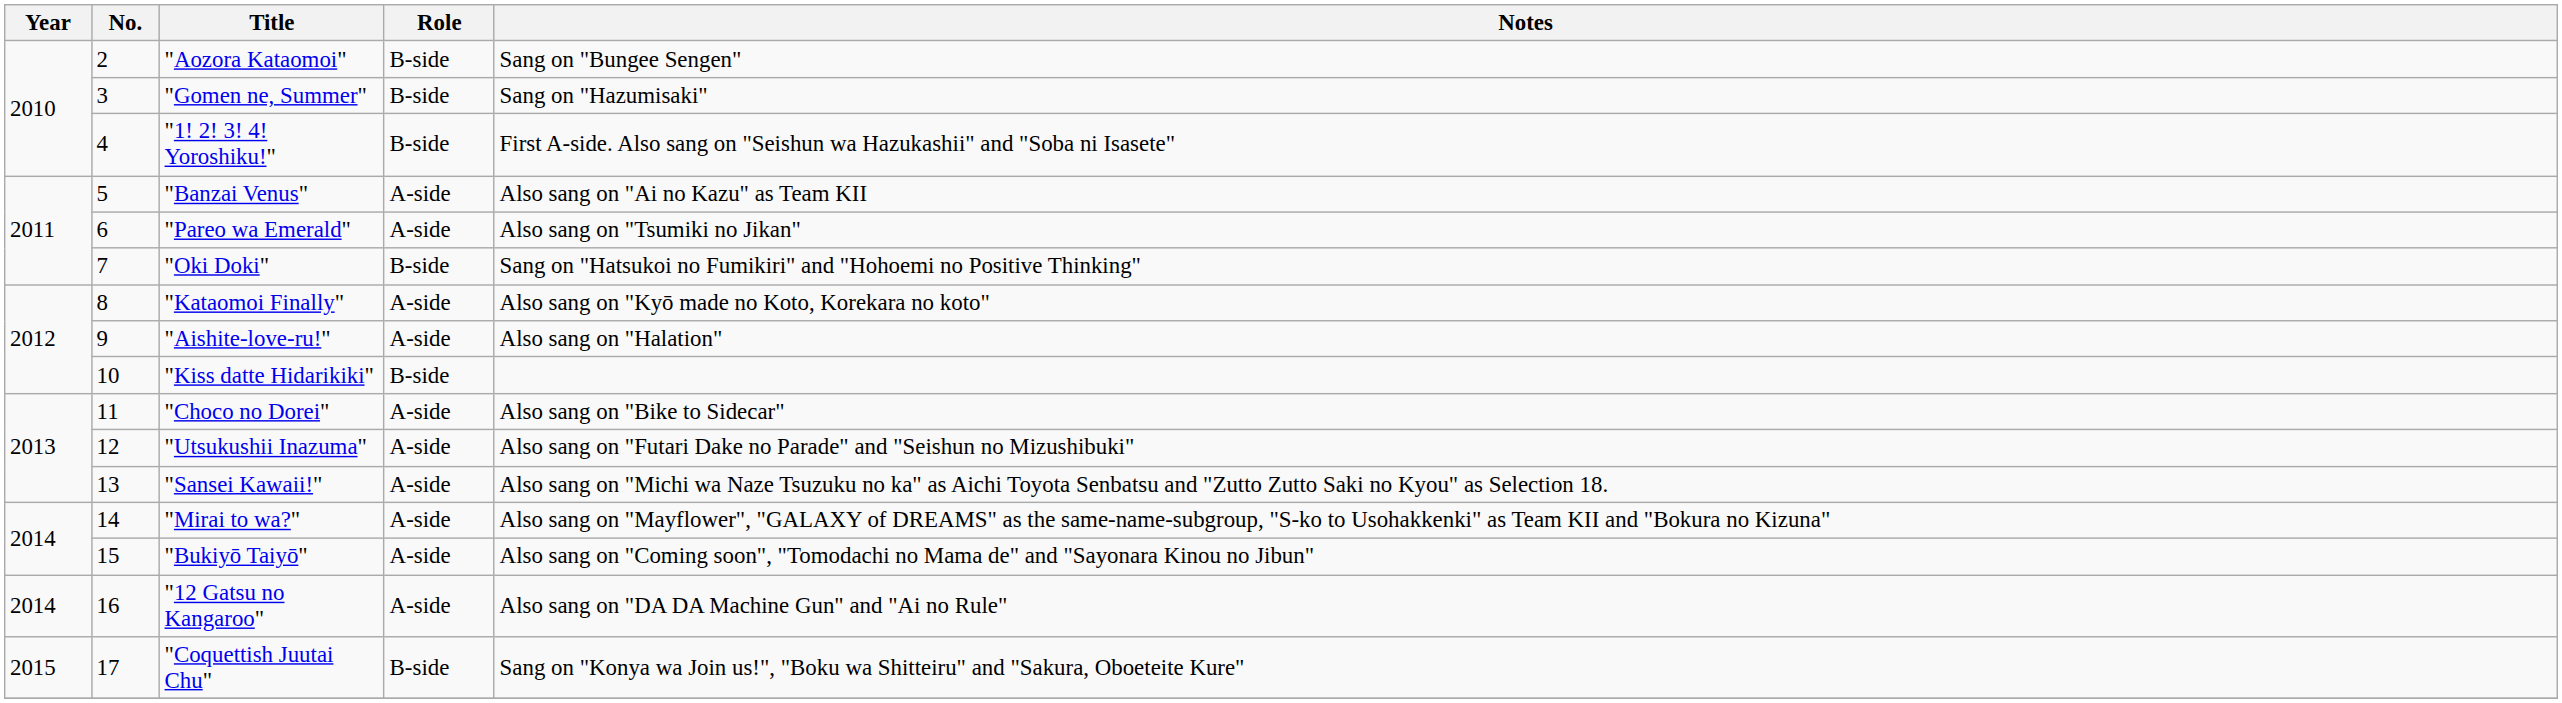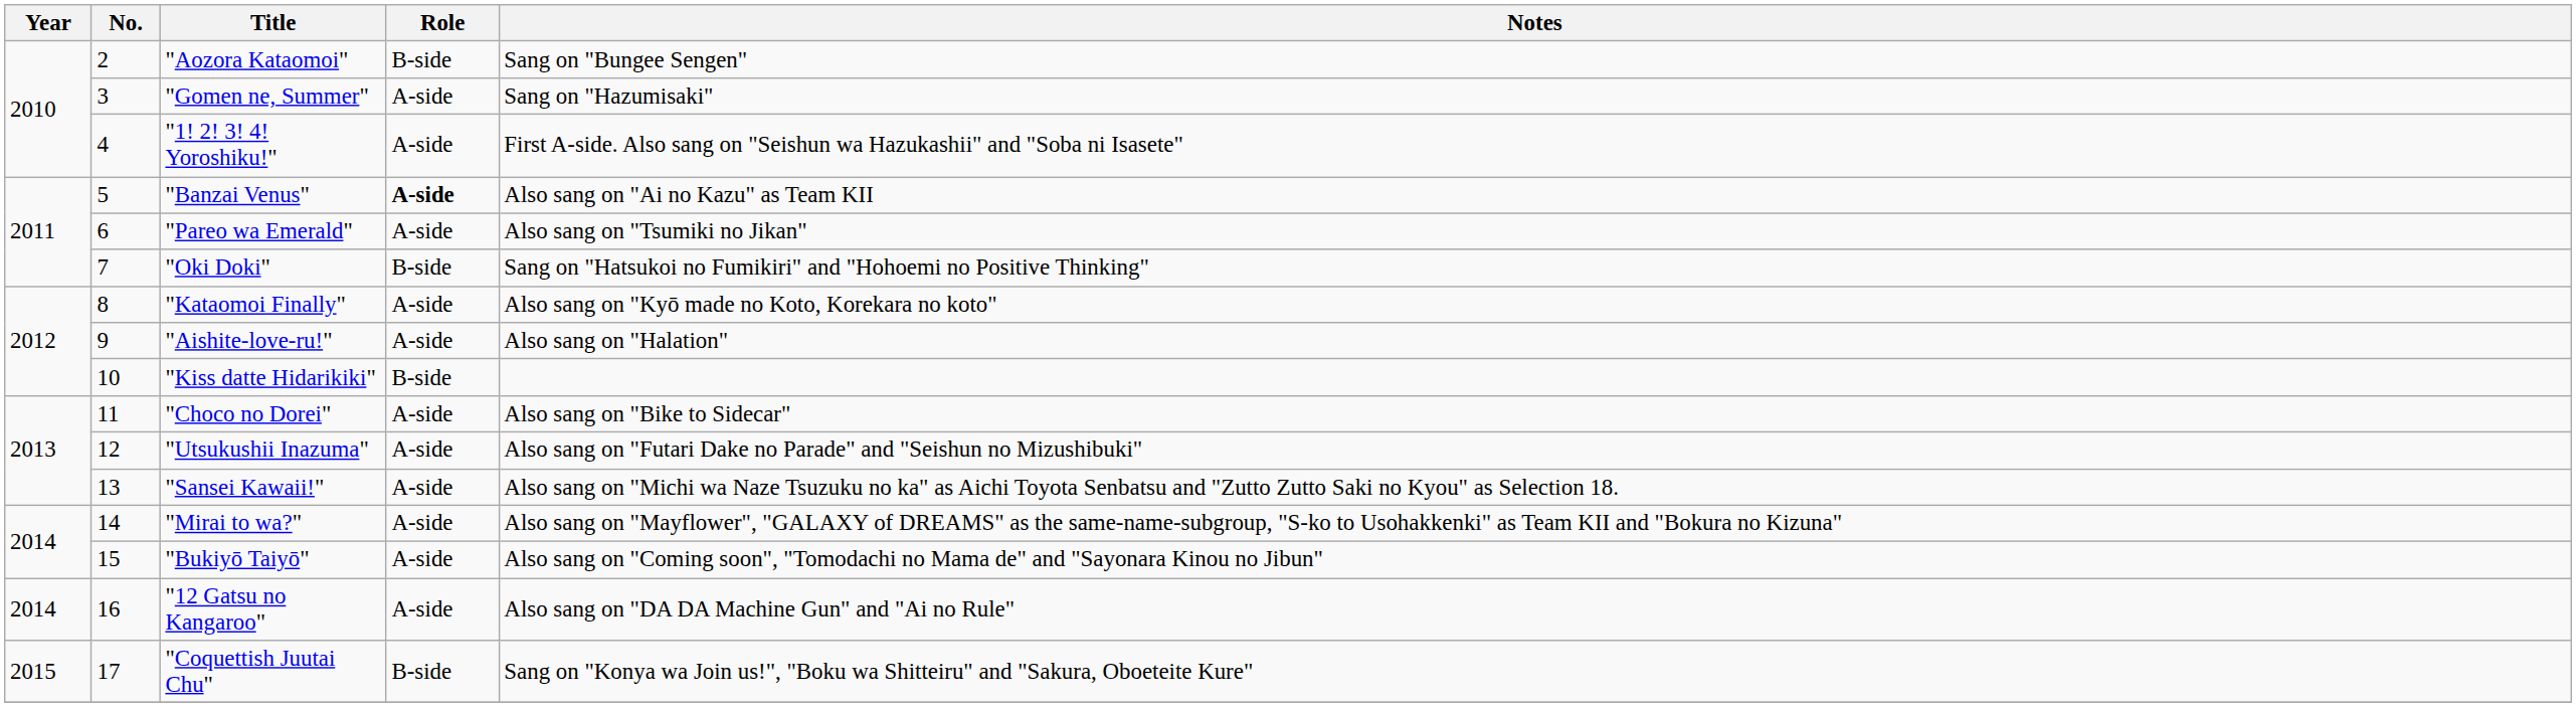 <table class="wikitable sortable" style="width:90%;">
 <tr>
 <th>Year</th>
 <th data-sort-type="number">No. </th>
 <th style="width:150px;">Title </th>
 <th>Role </th>
 <th class="unsortable">Notes </th>
 </tr>
 <tr>
 <td rowspan="3">2010</td>
 <td>2</td>
 <td>"<a href='#'>Aozora Kataomoi</a>"</td>
 <td>B-side</td>
 <td>Sang on "Bungee Sengen"</td>
 </tr>
 <tr>
 <td>3</td>
 <td>"<a href='#'>Gomen ne, Summer</a>"</td>
-<td>B-side</td>
+<td>A-side</td>
 <td>Sang on "Hazumisaki"</td>
 </tr>
 <tr>
 <td>4</td>
 <td>"<a href='#'>1! 2! 3! 4! Yoroshiku!</a>"</td>
-<td>B-side</td>
+<td>A-side</td>
 <td>First A-side. Also sang on "Seishun wa Hazukashii" and "Soba ni Isasete"</td>
 </tr>
 <tr>
 <td rowspan="3">2011</td>
 <td>5</td>
 <td>"<a href='#'>Banzai Venus</a>"</td>
-<td>A-side</td>
+<td><strong>A-side</strong></td>
 <td>Also sang on "Ai no Kazu" as Team KII</td>
 </tr>
 <tr>
 <td>6</td>
 <td>"<a href='#'>Pareo wa Emerald</a>"</td>
 <td>A-side</td>
 <td>Also sang on "Tsumiki no Jikan"</td>
 </tr>
 <tr>
 <td>7</td>
 <td>"<a href='#'>Oki Doki</a>"</td>
 <td>B-side</td>
 <td>Sang on "Hatsukoi no Fumikiri" and "Hohoemi no Positive Thinking"</td>
 </tr>
 <tr>
 <td rowspan="3">2012</td>
 <td>8</td>
 <td>"<a href='#'>Kataomoi Finally</a>"</td>
 <td>A-side</td>
 <td>Also sang on "Kyō made no Koto, Korekara no koto"</td>
 </tr>
 <tr>
 <td>9</td>
 <td>"<a href='#'>Aishite-love-ru!</a>"</td>
 <td>A-side</td>
 <td>Also sang on "Halation"</td>
 </tr>
 <tr>
 <td>10</td>
 <td>"<a href='#'>Kiss datte Hidarikiki</a>"</td>
 <td>B-side</td>
 <td></td>
 </tr>
 <tr>
 <td rowspan="3">2013</td>
 <td>11</td>
 <td>"<a href='#'>Choco no Dorei</a>"</td>
 <td>A-side</td>
 <td>Also sang on "Bike to Sidecar"</td>
 </tr>
 <tr>
 <td>12</td>
 <td>"<a href='#'>Utsukushii Inazuma</a>"</td>
 <td>A-side</td>
 <td>Also sang on "Futari Dake no Parade" and "Seishun no Mizushibuki"</td>
 </tr>
 <tr>
 <td>13</td>
 <td>"<a href='#'>Sansei Kawaii!</a>"</td>
 <td>A-side</td>
 <td>Also sang on "Michi wa Naze Tsuzuku no ka" as Aichi Toyota Senbatsu and "Zutto Zutto Saki no Kyou" as Selection 18.</td>
 </tr>
 <tr>
 <td rowspan="2">2014</td>
 <td>14</td>
 <td>"<a href='#'>Mirai to wa?</a>"</td>
 <td>A-side</td>
 <td>Also sang on "Mayflower", "GALAXY of DREAMS" as the same-name-subgroup, "S-ko to Usohakkenki" as Team KII and "Bokura no Kizuna"</td>
 </tr>
 <tr>
 <td>15</td>
 <td>"<a href='#'>Bukiyō Taiyō</a>"</td>
 <td>A-side</td>
 <td>Also sang on "Coming soon", "Tomodachi no Mama de" and "Sayonara Kinou no Jibun"</td>
 </tr>
 <tr>
 <td>2014</td>
 <td>16</td>
 <td>"<a href='#'>12 Gatsu no Kangaroo</a>"</td>
 <td>A-side</td>
 <td>Also sang on "DA DA Machine Gun" and "Ai no Rule"</td>
 </tr>
 <tr>
 <td>2015</td>
 <td>17</td>
 <td>"<a href='#'>Coquettish Juutai Chu</a>"</td>
 <td>B-side</td>
 <td>Sang on "Konya wa Join us!", "Boku wa Shitteiru" and "Sakura, Oboeteite Kure"</td>
 </tr>
 <tr>
 </tr>
 </table>
